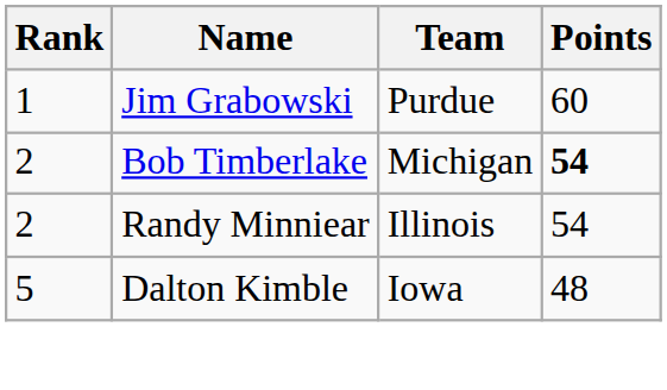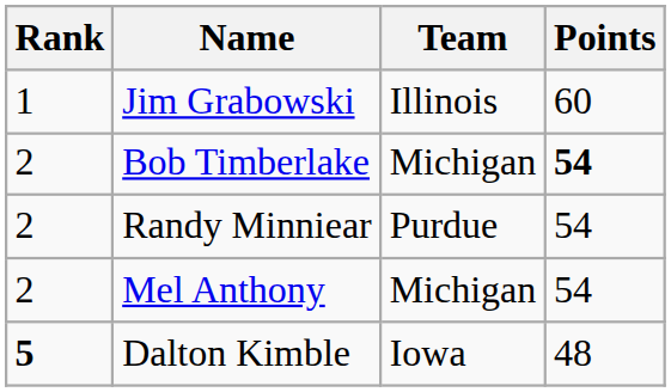 <table class="wikitable" style="font-size: 90%">
 <tr>
 <th>Rank</th>
 <th>Name</th>
 <th>Team</th>
 <th>Points</th>
 </tr>
 <tr>
 <td>1</td>
 <td><a href='#'>Jim Grabowski</a></td>
-<td>Purdue</td>
+<td>Illinois</td>
 <td>60</td>
 </tr>
 <tr>
 <td>2</td>
 <td><a href='#'>Bob Timberlake</a></td>
 <td>Michigan</td>
 <td><strong>54</strong></td>
 </tr>
 <tr>
 <td>2</td>
 <td>Randy Minniear</td>
-<td>Illinois</td>
+<td>Purdue</td>
 <td>54</td>
 </tr>
 <tr>
-<td>5</td>
+<td>2</td>
+<td><a href='#'>Mel Anthony</a></td>
+<td>Michigan</td>
+<td>54</td>
+</tr>
+<tr>
+<td><strong>5</strong></td>
 <td>Dalton Kimble</td>
 <td>Iowa</td>
 <td>48</td>
 </tr>
 </table>
